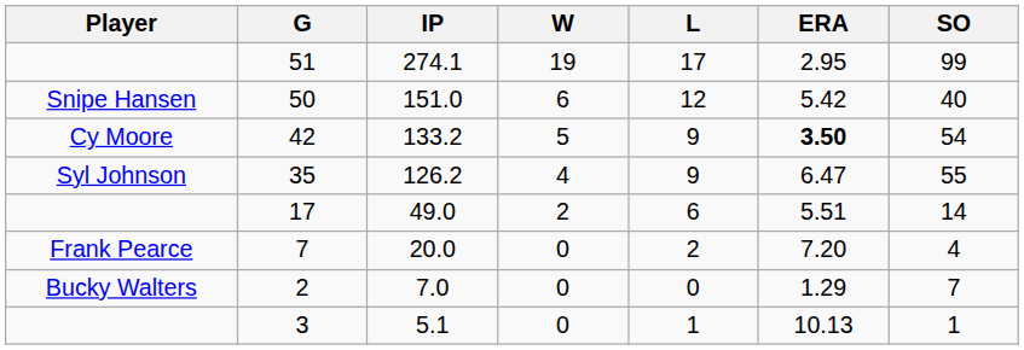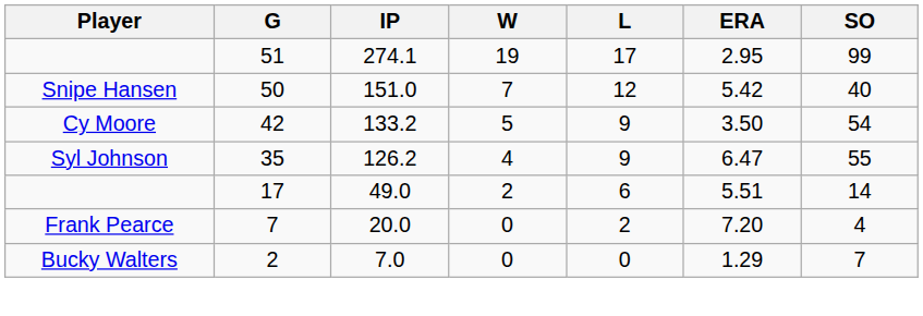 <table class="wikitable sortable">
 <tr>
 <th bgcolor="#DDDDFF" width="16%">Player</th>
 <th bgcolor="#DDDDFF" width="9%">G</th>
 <th bgcolor="#DDDDFF" width="9%">IP</th>
 <th bgcolor="#DDDDFF" width="9%">W</th>
 <th bgcolor="#DDDDFF" width="9%">L</th>
 <th bgcolor="#DDDDFF" width="9%">ERA</th>
 <th bgcolor="#DDDDFF" width="9%">SO</th>
 </tr>
 <tr align="center">
 <td></td>
 <td>51</td>
 <td>274.1</td>
 <td>19</td>
 <td>17</td>
 <td>2.95</td>
 <td>99</td>
 </tr>
 <tr align="center">
 <td><a href='#'>Snipe Hansen</a></td>
 <td>50</td>
 <td>151.0</td>
-<td>6</td>
+<td>7</td>
 <td>12</td>
 <td>5.42</td>
 <td>40</td>
 </tr>
 <tr align="center">
 <td><a href='#'>Cy Moore</a></td>
 <td>42</td>
 <td>133.2</td>
 <td>5</td>
 <td>9</td>
-<td><strong>3.50</strong></td>
+<td>3.50</td>
 <td>54</td>
 </tr>
 <tr align="center">
 <td><a href='#'>Syl Johnson</a></td>
 <td>35</td>
 <td>126.2</td>
 <td>4</td>
 <td>9</td>
 <td>6.47</td>
 <td>55</td>
 </tr>
 <tr align="center">
 <td></td>
 <td>17</td>
 <td>49.0</td>
 <td>2</td>
 <td>6</td>
 <td>5.51</td>
 <td>14</td>
 </tr>
 <tr align="center">
 <td><a href='#'>Frank Pearce</a></td>
 <td>7</td>
 <td>20.0</td>
 <td>0</td>
 <td>2</td>
 <td>7.20</td>
 <td>4</td>
 </tr>
 <tr align="center">
 <td><a href='#'>Bucky Walters</a></td>
 <td>2</td>
 <td>7.0</td>
 <td>0</td>
 <td>0</td>
 <td>1.29</td>
 <td>7</td>
 </tr>
-<tr align="center">
-<td></td>
-<td>3</td>
-<td>5.1</td>
-<td>0</td>
-<td>1</td>
-<td>10.13</td>
-<td>1</td>
-</tr>
 </table>
